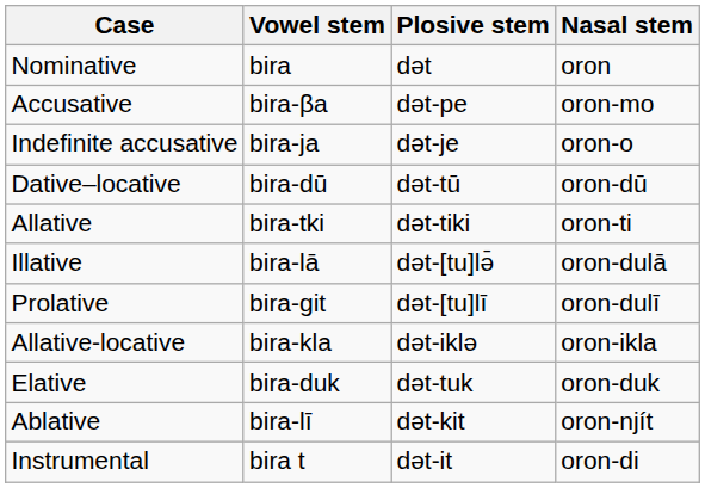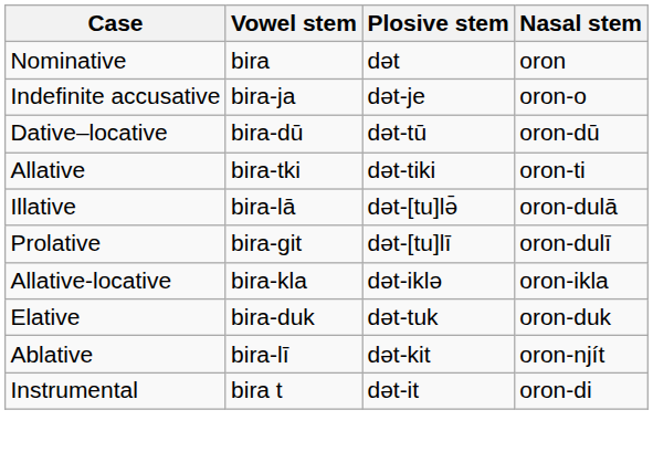 <table class="wikitable">
 <tr>
 <th>Case</th>
 <th>Vowel stem</th>
 <th>Plosive stem</th>
 <th>Nasal stem</th>
 </tr>
 <tr>
 <td>Nominative</td>
 <td>bira</td>
 <td>dət</td>
 <td>oron</td>
-</tr>
-<tr>
-<td>Accusative</td>
-<td>bira-βa</td>
-<td>dət-pe</td>
-<td>oron-mo</td>
 </tr>
 <tr>
 <td>Indefinite accusative</td>
 <td>bira-ja</td>
 <td>dət-je</td>
 <td>oron-o</td>
 </tr>
 <tr>
 <td>Dative–locative</td>
 <td>bira-dū</td>
 <td>dət-tū</td>
 <td>oron-dū</td>
 </tr>
 <tr>
 <td>Allative</td>
 <td>bira-tki</td>
 <td>dət-tiki</td>
 <td>oron-ti</td>
 </tr>
 <tr>
 <td>Illative</td>
 <td>bira-lā</td>
 <td>dət-[tu]lə̄</td>
 <td>oron-dulā</td>
 </tr>
 <tr>
 <td>Prolative</td>
 <td>bira-git</td>
 <td>dət-[tu]lī</td>
 <td>oron-dulī</td>
 </tr>
 <tr>
 <td>Allative-locative</td>
 <td>bira-kla</td>
 <td>dət-iklə</td>
 <td>oron-ikla</td>
 </tr>
 <tr>
 <td>Elative</td>
 <td>bira-duk</td>
 <td>dət-tuk</td>
 <td>oron-duk</td>
 </tr>
 <tr>
 <td>Ablative</td>
 <td>bira-lī</td>
 <td>dət-kit</td>
 <td>oron-njít</td>
 </tr>
 <tr>
 <td>Instrumental</td>
 <td>bira t</td>
 <td>dət-it</td>
 <td>oron-di</td>
 </tr>
 </table>
